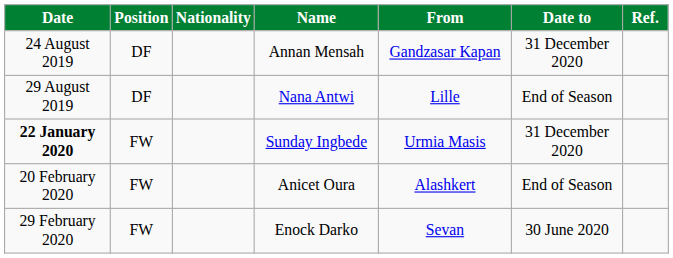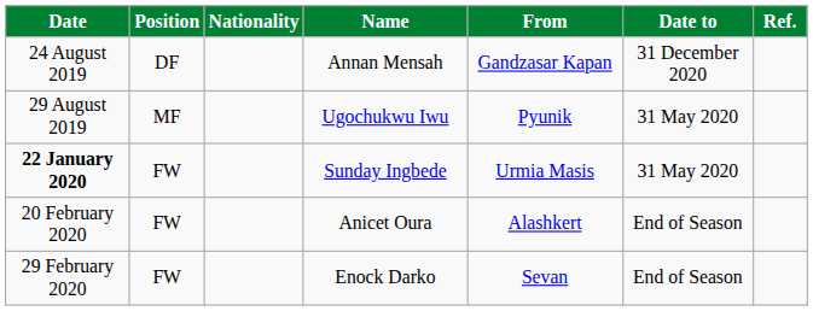 <table class="wikitable"  style="text-align:center; font-size:90%; ">
 <tr>
 <th style="background:#008033; color:white; width:150px;">Date</th>
 <th style="background:#008033; color:white; width:50px;">Position</th>
 <th style="background:#008033; color:white; width:50px;">Nationality</th>
 <th style="background:#008033; color:white; width:200px;">Name</th>
 <th style="background:#008033; color:white; width:200px;">From</th>
 <th style="background:#008033; color:white; width:150px;">Date to</th>
 <th style="background:#008033; color:white; width:50px;">Ref.</th>
 </tr>
 <tr>
 <td>24 August 2019</td>
 <td>DF</td>
 <td></td>
 <td>Annan Mensah</td>
 <td><a href='#'>Gandzasar Kapan</a></td>
 <td>31 December 2020</td>
 <td></td>
 </tr>
 <tr>
 <td>29 August 2019</td>
-<td>DF</td>
+<td>MF</td>
 <td></td>
-<td><a href='#'>Nana Antwi</a></td>
-<td><a href='#'>Lille</a></td>
-<td>End of Season</td>
+<td><a href='#'>Ugochukwu Iwu</a></td>
+<td><a href='#'>Pyunik</a></td>
+<td>31 May 2020</td>
 <td></td>
 </tr>
 <tr>
 <td><strong>22 January 2020</strong></td>
 <td>FW</td>
 <td></td>
 <td><a href='#'>Sunday Ingbede</a></td>
 <td><a href='#'>Urmia Masis</a></td>
-<td>31 December 2020</td>
+<td>31 May 2020</td>
 <td></td>
 </tr>
 <tr>
 <td>20 February 2020</td>
 <td>FW</td>
 <td></td>
 <td>Anicet Oura</td>
 <td><a href='#'>Alashkert</a></td>
 <td>End of Season</td>
 <td></td>
 </tr>
 <tr>
 <td>29 February 2020</td>
 <td>FW</td>
 <td></td>
 <td>Enock Darko</td>
 <td><a href='#'>Sevan</a></td>
-<td>30 June 2020</td>
+<td>End of Season</td>
 <td></td>
 </tr>
 </table>
